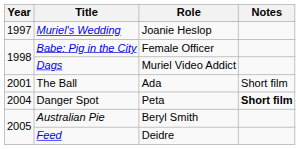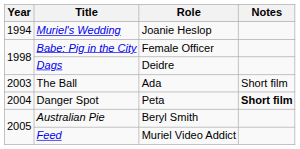 <table class="wikitable">
 <tr>
 <th>Year</th>
 <th>Title</th>
 <th>Role</th>
 <th>Notes</th>
 </tr>
 <tr>
-<td>1997</td>
+<td>1994</td>
 <td><em><a href='#'>Muriel's Wedding</a></em></td>
 <td>Joanie Heslop</td>
 <td></td>
 </tr>
 <tr>
 <td rowspan="2">1998</td>
 <td><em><a href='#'>Babe: Pig in the City</a></em></td>
 <td>Female Officer</td>
 <td></td>
 </tr>
 <tr>
 <td><em><a href='#'>Dags</a></em></td>
-<td>Muriel Video Addict</td>
+<td>Deidre</td>
 <td></td>
 </tr>
 <tr>
-<td>2001</td>
+<td>2003</td>
 <td>The Ball</td>
 <td>Ada</td>
 <td>Short film</td>
 </tr>
 <tr>
 <td>2004</td>
 <td>Danger Spot</td>
 <td>Peta</td>
 <td><strong>Short film</strong></td>
 </tr>
 <tr>
 <td rowspan="2">2005</td>
 <td><em>Australian Pie</em></td>
 <td>Beryl Smith</td>
 <td></td>
 </tr>
 <tr>
 <td><em><a href='#'>Feed</a></em></td>
-<td>Deidre</td>
+<td>Muriel Video Addict</td>
 <td></td>
 </tr>
 </table>
